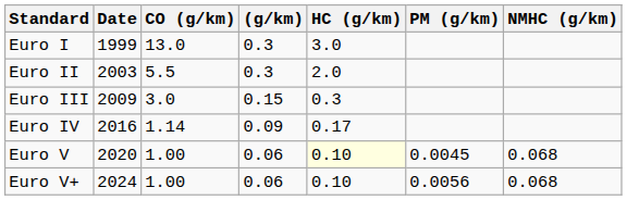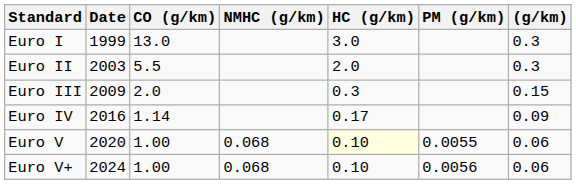 <table class="wikitable">
 <tr>
 <th>Standard</th>
 <th>Date</th>
 <th>CO (g/km)</th>
-<th> (g/km)</th>
+<th>NMHC (g/km)</th>
 <th>HC (g/km)</th>
 <th>PM (g/km)</th>
-<th>NMHC (g/km)</th>
+<th> (g/km)</th>
 </tr>
 <tr>
 <td>Euro I</td>
 <td>1999</td>
 <td>13.0</td>
-<td>0.3</td>
+<td></td>
 <td>3.0</td>
 <td></td>
-<td></td>
+<td>0.3</td>
 </tr>
 <tr>
 <td>Euro II</td>
 <td>2003</td>
 <td>5.5</td>
-<td>0.3</td>
+<td></td>
 <td>2.0</td>
 <td></td>
-<td></td>
+<td>0.3</td>
 </tr>
 <tr>
 <td>Euro III</td>
 <td>2009</td>
-<td>3.0</td>
-<td>0.15</td>
+<td>2.0</td>
+<td></td>
 <td>0.3</td>
 <td></td>
-<td></td>
+<td>0.15</td>
 </tr>
 <tr>
 <td>Euro IV</td>
 <td>2016</td>
 <td>1.14</td>
-<td>0.09</td>
+<td></td>
 <td>0.17</td>
 <td></td>
-<td></td>
+<td>0.09</td>
 </tr>
 <tr>
 <td>Euro V</td>
 <td>2020</td>
 <td>1.00</td>
+<td>0.068</td>
+<td style="background: lightyellow;">0.10</td>
+<td>0.0055</td>
 <td>0.06</td>
-<td style="background: lightyellow;">0.10</td>
-<td>0.0045</td>
-<td>0.068</td>
 </tr>
 <tr>
 <td>Euro V+</td>
 <td>2024</td>
 <td>1.00</td>
-<td>0.06</td>
+<td>0.068</td>
 <td>0.10</td>
 <td>0.0056</td>
-<td>0.068</td>
+<td>0.06</td>
 </tr>
 </table>
